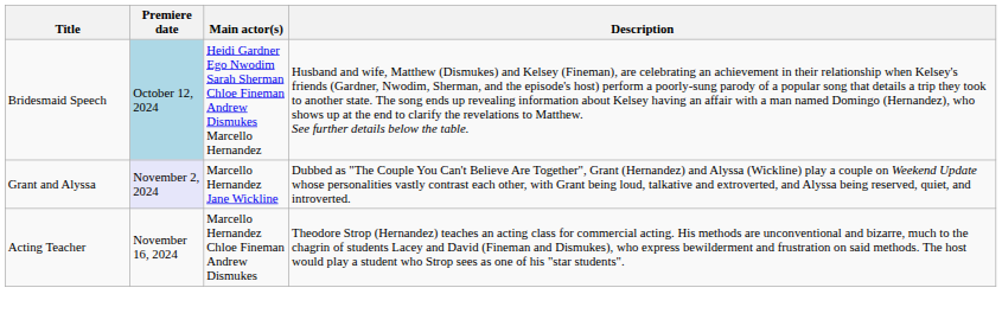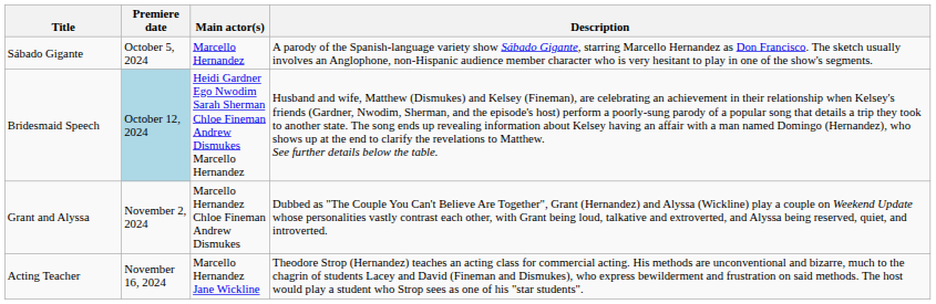 <table class="wikitable">
 <tr>
 <th style="vertical-align:bottom; width:150px;">Title</th>
 <th style="vertical-align:bottom; width:85px;" class="unsortable">Premiere date</th>
 <th style="vertical-align:bottom; width:100px;">Main actor(s)</th>
 <th style="vertical-align:bottom;" class="unsortable">Description</th>
+</tr>
+<tr>
+<td>Sábado Gigante</td>
+<td>October 5, 2024</td>
+<td><a href='#'>Marcello Hernandez</a></td>
+<td>A parody of the Spanish-language variety show <em><a href='#'>Sábado Gigante</a></em>, starring Marcello Hernandez as <a href='#'>Don Francisco</a>. The sketch usually involves an Anglophone, non-Hispanic audience member character who is very hesitant to play in one of the show's segments.</td>
 </tr>
 <tr>
 <td>Bridesmaid Speech</td>
 <td style="background: lightblue;">October 12, 2024</td>
 <td><a href='#'>Heidi Gardner</a><br><a href='#'>Ego Nwodim</a><br><a href='#'>Sarah Sherman</a><br><a href='#'>Chloe Fineman</a><br><a href='#'>Andrew Dismukes</a><br>Marcello Hernandez</td>
 <td>Husband and wife, Matthew (Dismukes) and Kelsey (Fineman), are celebrating an achievement in their relationship when Kelsey's friends (Gardner, Nwodim, Sherman, and the episode's host) perform a poorly-sung parody of a popular song that details a trip they took to another state. The song ends up revealing information about Kelsey having an affair with a man named Domingo (Hernandez), who shows up at the end to clarify the revelations to Matthew.<br><em>See further details below the table.</em></td>
 </tr>
 <tr>
 <td>Grant and Alyssa</td>
-<td style="background: lavender;">November 2, 2024</td>
-<td>Marcello Hernandez<br><a href='#'>Jane Wickline</a></td>
+<td>November 2, 2024</td>
+<td>Marcello Hernandez<br>Chloe Fineman<br>Andrew Dismukes</td>
 <td>Dubbed as "The Couple You Can't Believe Are Together", Grant (Hernandez) and Alyssa (Wickline) play a couple on <em>Weekend Update</em> whose personalities vastly contrast each other, with Grant being loud, talkative and extroverted, and Alyssa being reserved, quiet, and introverted.</td>
 </tr>
 <tr>
 <td>Acting Teacher</td>
 <td>November 16, 2024</td>
-<td>Marcello Hernandez<br>Chloe Fineman<br>Andrew Dismukes</td>
+<td>Marcello Hernandez<br><a href='#'>Jane Wickline</a></td>
 <td>Theodore Strop (Hernandez) teaches an acting class for commercial acting. His methods are unconventional and bizarre, much to the chagrin of students Lacey and David (Fineman and Dismukes), who express bewilderment and frustration on said methods. The host would play a student who Strop sees as one of his "star students".</td>
 </tr>
 </table>
